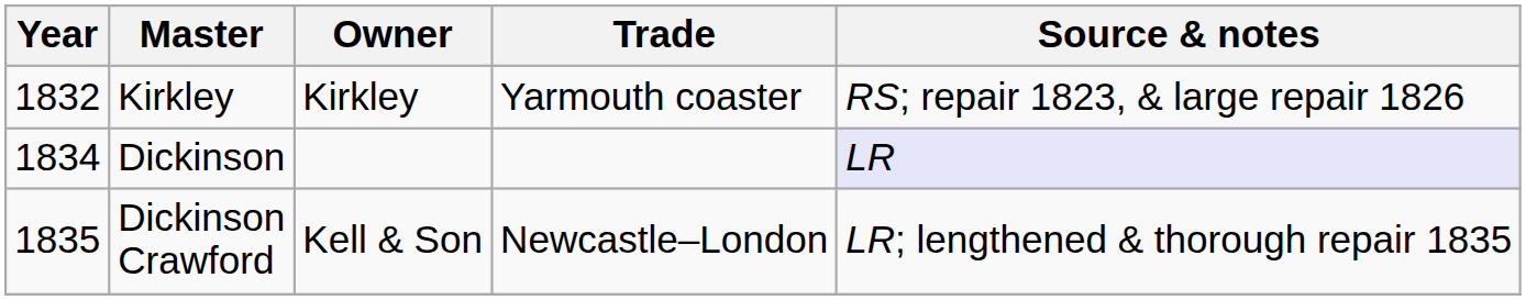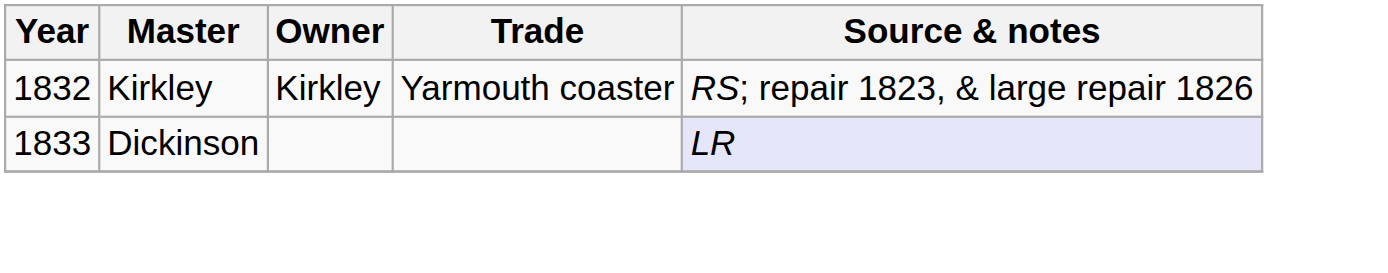 <table class=" wikitable">
 <tr>
 <th>Year</th>
 <th>Master</th>
 <th>Owner</th>
 <th>Trade</th>
 <th>Source & notes</th>
 </tr>
 <tr>
 <td>1832</td>
 <td>Kirkley</td>
 <td>Kirkley</td>
 <td>Yarmouth coaster</td>
 <td><em>RS</em>; repair 1823, & large repair 1826</td>
 </tr>
 <tr>
-<td>1834</td>
+<td>1833</td>
 <td>Dickinson</td>
 <td></td>
 <td></td>
 <td style="background: lavender;"><em>LR</em></td>
 </tr>
 <tr>
-<td>1835</td>
-<td>Dickinson<br>Crawford</td>
-<td>Kell & Son</td>
-<td>Newcastle–London</td>
-<td><em>LR</em>; lengthened & thorough repair 1835</td>
-</tr>
-<tr>
 </tr>
 </table>
